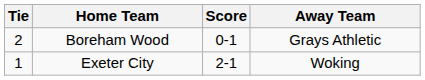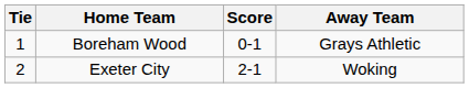 <table class="wikitable" style="text-align:center;">
 <tr>
 <th width=20>Tie</th>
 <th width=175>Home Team</th>
 <th width=20>Score</th>
 <th width=175>Away Team</th>
 </tr>
 <tr>
-<td>2</td>
+<td>1</td>
 <td>Boreham Wood</td>
 <td>0-1</td>
 <td>Grays Athletic</td>
 </tr>
 <tr>
-<td>1</td>
+<td>2</td>
 <td>Exeter City</td>
 <td>2-1</td>
 <td>Woking</td>
 </tr>
 </table>
